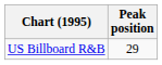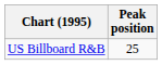 <table class="wikitable sortable">
 <tr>
 <th>Chart (1995)</th>
 <th>Peak<br>position</th>
 </tr>
 <tr>
 <td><a href='#'>US Billboard R&B</a></td>
-<td align="center">29</td>
+<td align="center">25</td>
 </tr>
 </table>
